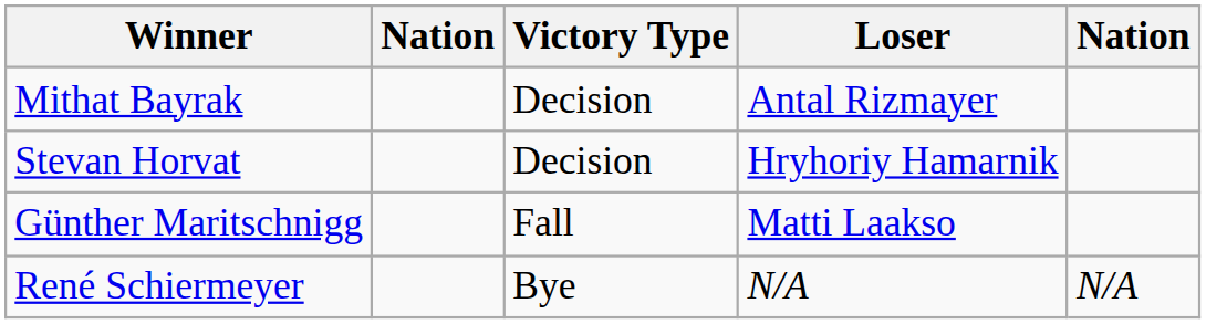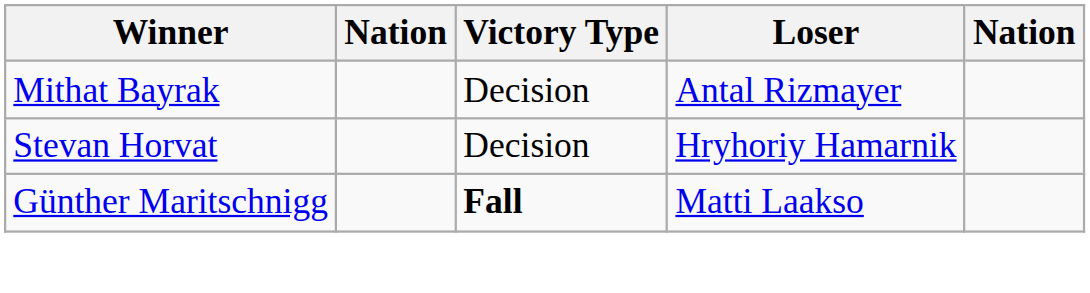 <table class="wikitable sortable" style="text-align:left;">
 <tr>
 <th>Winner</th>
 <th>Nation</th>
 <th>Victory Type</th>
 <th>Loser</th>
 <th>Nation</th>
 </tr>
 <tr>
 <td><a href='#'>Mithat Bayrak</a></td>
 <td></td>
 <td>Decision</td>
 <td><a href='#'>Antal Rizmayer</a></td>
 <td></td>
 </tr>
 <tr>
 <td><a href='#'>Stevan Horvat</a></td>
 <td></td>
 <td>Decision</td>
 <td><a href='#'>Hryhoriy Hamarnik</a></td>
 <td></td>
 </tr>
 <tr>
 <td><a href='#'>Günther Maritschnigg</a></td>
 <td></td>
-<td>Fall</td>
+<td><strong>Fall</strong></td>
 <td><a href='#'>Matti Laakso</a></td>
 <td></td>
 </tr>
-<tr>
-<td><a href='#'>René Schiermeyer</a></td>
-<td></td>
-<td>Bye</td>
-<td><em>N/A</em></td>
-<td><em>N/A</em></td>
-</tr>
 </table>
